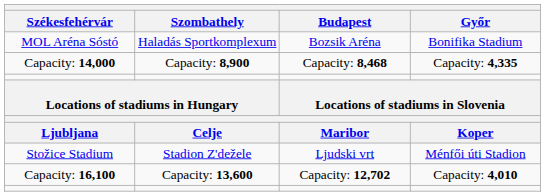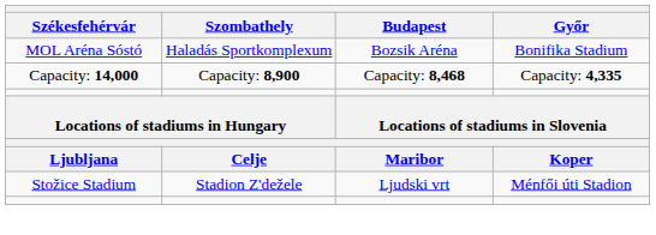 <table class="wikitable" style="text-align:center;">
 <tr>
 <th colspan="4"></th>
 </tr>
 <tr>
 <th><a href='#'>Székesfehérvár</a></th>
 <th><a href='#'>Szombathely</a></th>
 <th><a href='#'>Budapest</a></th>
 <th><a href='#'>Győr</a></th>
 </tr>
 <tr>
 <td width="150px"><a href='#'>MOL Aréna Sóstó</a><br></td>
 <td><a href='#'>Haladás Sportkomplexum</a><br></td>
 <td width="150px"><a href='#'>Bozsik Aréna</a></td>
 <td><a href='#'>Bonifika Stadium</a></td>
 </tr>
 <tr>
 <td>Capacity: <strong>14,000</strong></td>
 <td>Capacity: <strong>8,900</strong></td>
 <td>Capacity: <strong>8,468</strong></td>
 <td>Capacity: <strong>4,335</strong></td>
 </tr>
 <tr>
 <td></td>
 <td></td>
 <td></td>
 <td></td>
 </tr>
 <tr>
 <th colspan="2"><br>Locations of stadiums in Hungary</th>
 <th colspan="2"><br>Locations of stadiums in Slovenia</th>
 </tr>
 <tr>
 <th colspan="4"></th>
 </tr>
 <tr>
 <th><a href='#'>Ljubljana</a></th>
 <th><a href='#'>Celje</a></th>
 <th><a href='#'>Maribor</a></th>
 <th><a href='#'>Koper</a></th>
 </tr>
 <tr>
 <td><a href='#'>Stožice Stadium</a></td>
 <td><a href='#'>Stadion Z'dežele</a><br></td>
 <td><a href='#'>Ljudski vrt</a></td>
 <td width="150px"><a href='#'>Ménfői úti Stadion</a><br></td>
 </tr>
 <tr>
-<td>Capacity: <strong>16,100</strong></td>
-<td>Capacity: <strong>13,600</strong></td>
-<td>Capacity: <strong>12,702</strong></td>
-<td>Capacity: <strong>4,010</strong></td>
-</tr>
-<tr>
 <td></td>
 <td></td>
 <td></td>
 <td></td>
 </tr>
 </table>
